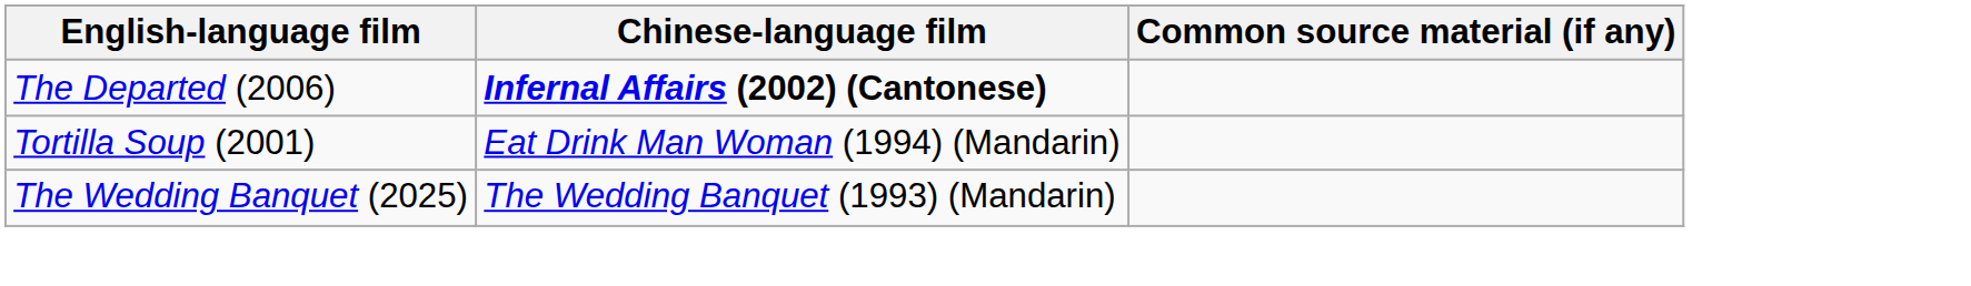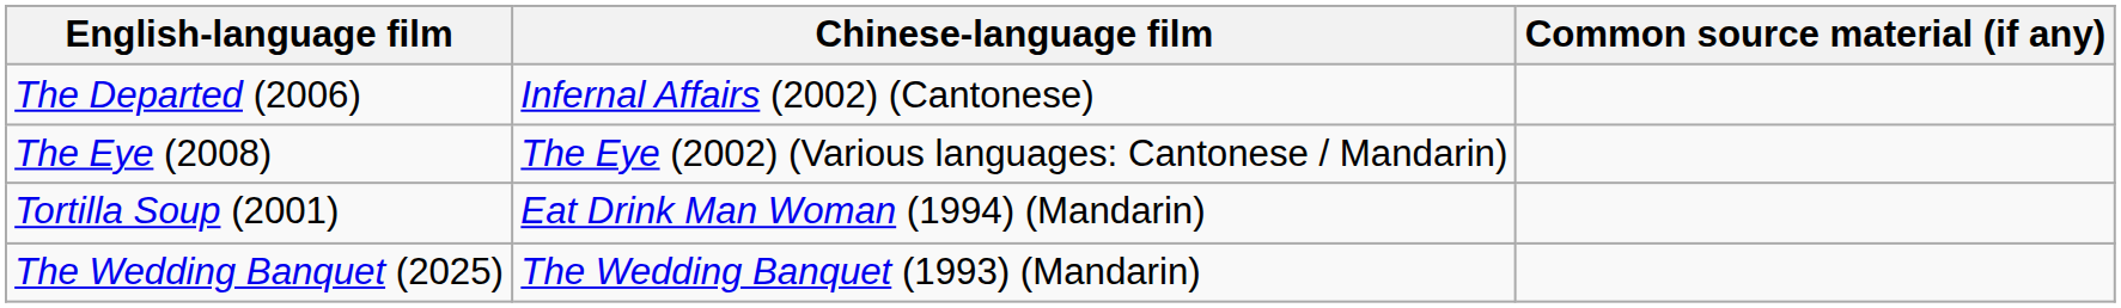 <table class="wikitable">
 <tr>
 <th>English-language film</th>
 <th>Chinese-language film</th>
 <th>Common source material (if any)</th>
 </tr>
 <tr>
 <td><em><a href='#'>The Departed</a></em> (2006)</td>
-<td><strong><em><a href='#'>Infernal Affairs</a></em> (2002) (Cantonese)</strong></td>
+<td><em><a href='#'>Infernal Affairs</a></em> (2002) (Cantonese)</td>
+<td></td>
+</tr>
+<tr>
+<td><em><a href='#'>The Eye</a></em> (2008)</td>
+<td><em><a href='#'>The Eye</a></em> (2002) (Various languages: Cantonese / Mandarin)</td>
 <td></td>
 </tr>
 <tr>
 <td><em><a href='#'>Tortilla Soup</a></em> (2001)</td>
 <td><em><a href='#'>Eat Drink Man Woman</a></em> (1994) (Mandarin)</td>
 <td></td>
 </tr>
 <tr>
 <td><em><a href='#'>The Wedding Banquet</a></em> (2025)</td>
 <td><em><a href='#'>The Wedding Banquet</a></em> (1993) (Mandarin)</td>
 <td></td>
 </tr>
 </table>
